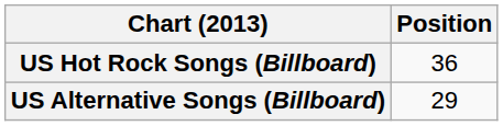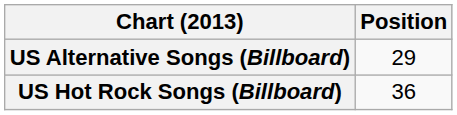 <table class="wikitable plainrowheaders sortable" style="text-align:center">
 <tr>
 <th>Chart (2013)</th>
 <th>Position</th>
 </tr>
 <tr>
+<th scope="row">US Alternative Songs (<em>Billboard</em>)</th>
+<td>29</td>
+</tr>
+<tr>
 <th scope="row">US Hot Rock Songs (<em>Billboard</em>)</th>
 <td>36</td>
 </tr>
-<tr>
-<th scope="row">US Alternative Songs (<em>Billboard</em>)</th>
-<td>29</td>
-</tr>
 </table>
